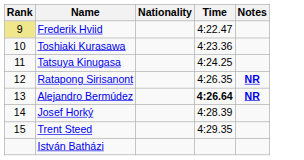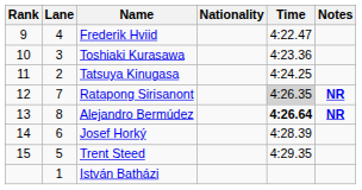 <table class="wikitable sortable" style="text-align:center">
 <tr>
 <th>Rank</th>
+<th>Lane</th>
 <th>Name</th>
 <th>Nationality</th>
 <th>Time</th>
 <th>Notes</th>
 </tr>
 <tr>
-<td style="background: khaki;">9</td>
+<td>9</td>
+<td>4</td>
 <td align=left><a href='#'>Frederik Hviid</a></td>
 <td align=left></td>
 <td>4:22.47</td>
 <td></td>
 </tr>
 <tr>
 <td>10</td>
+<td>3</td>
 <td align=left><a href='#'>Toshiaki Kurasawa</a></td>
 <td align=left></td>
 <td>4:23.36</td>
 <td></td>
 </tr>
 <tr>
 <td>11</td>
+<td>2</td>
 <td align=left><a href='#'>Tatsuya Kinugasa</a></td>
 <td align=left></td>
 <td>4:24.25</td>
 <td></td>
 </tr>
 <tr>
 <td>12</td>
+<td>7</td>
 <td align=left><a href='#'>Ratapong Sirisanont</a></td>
 <td align=left></td>
-<td>4:26.35</td>
+<td style="background: lightgrey;">4:26.35</td>
 <td><strong><a href='#'>NR</a></strong></td>
 </tr>
 <tr>
 <td>13</td>
+<td>8</td>
 <td align=left><a href='#'>Alejandro Bermúdez</a></td>
 <td align=left></td>
 <td><strong>4:26.64</strong></td>
 <td><strong><a href='#'>NR</a></strong></td>
 </tr>
 <tr>
 <td>14</td>
+<td>6</td>
 <td align=left><a href='#'>Josef Horký</a></td>
 <td align=left></td>
 <td>4:28.39</td>
 <td></td>
 </tr>
 <tr>
 <td>15</td>
+<td>5</td>
 <td align=left><a href='#'>Trent Steed</a></td>
 <td align=left></td>
 <td>4:29.35</td>
 <td></td>
 </tr>
 <tr>
 <td></td>
+<td>1</td>
 <td align=left><a href='#'>István Batházi</a></td>
 <td align=left></td>
 <td></td>
 <td></td>
 </tr>
 </table>
